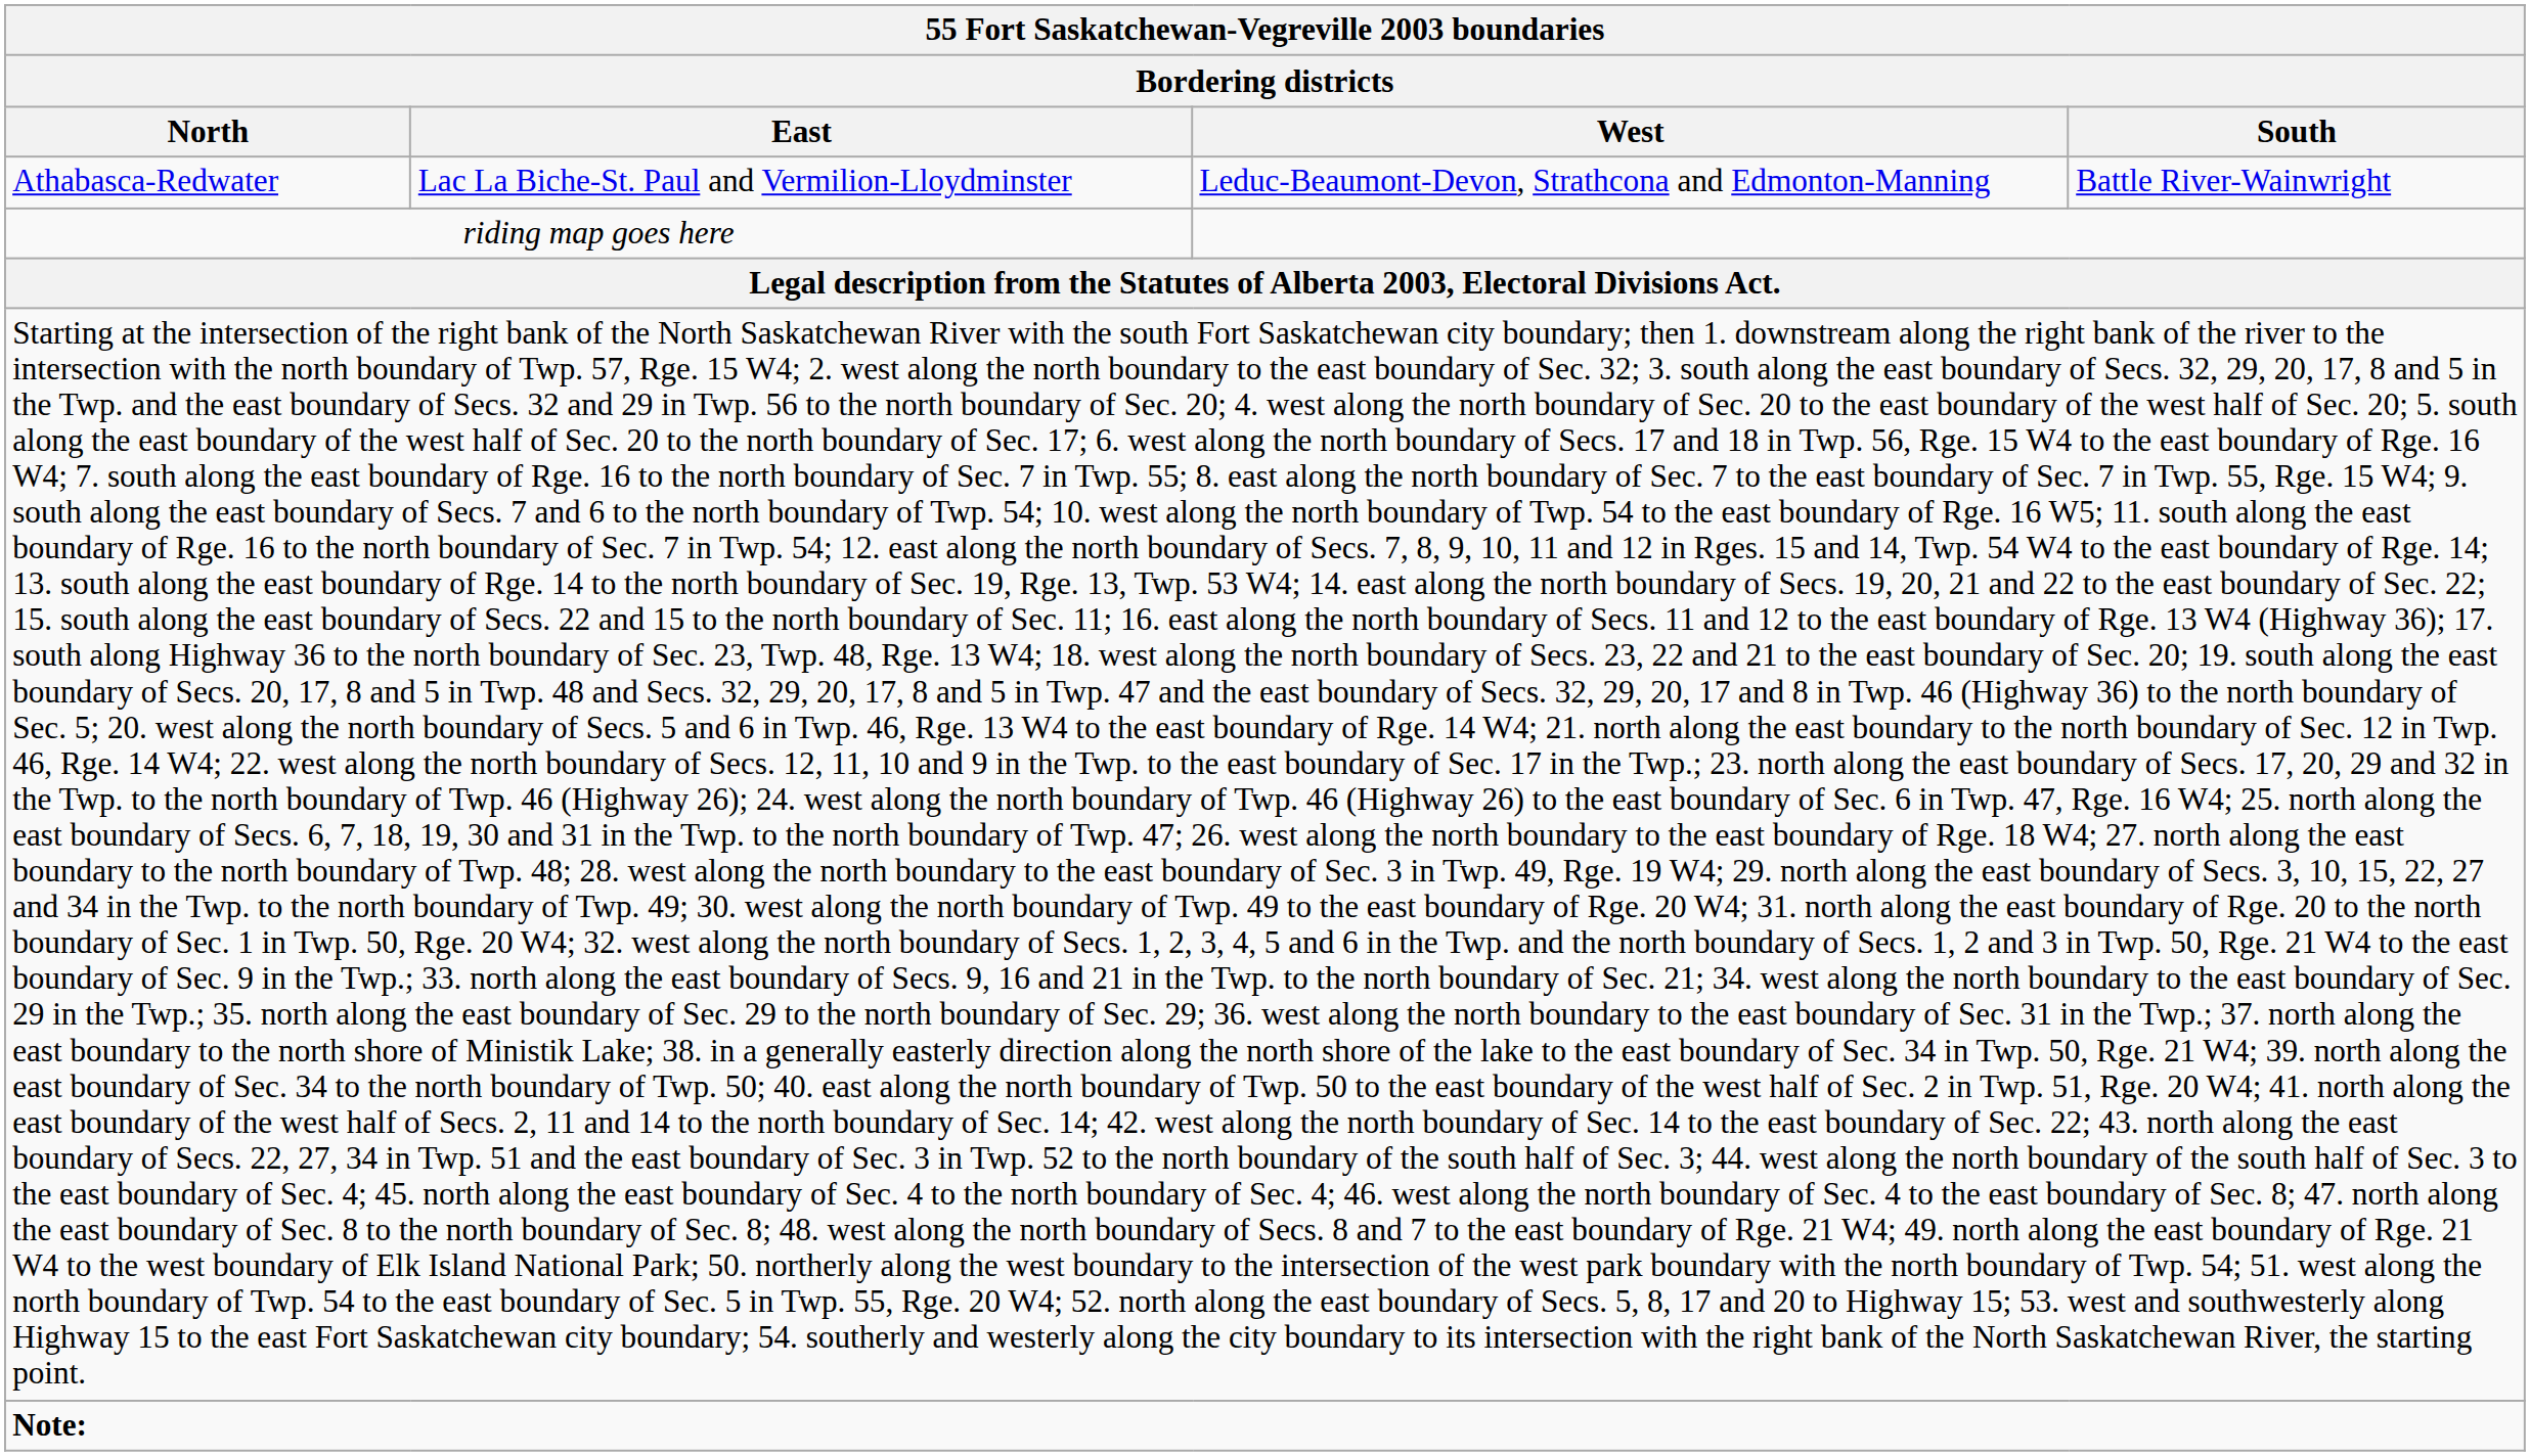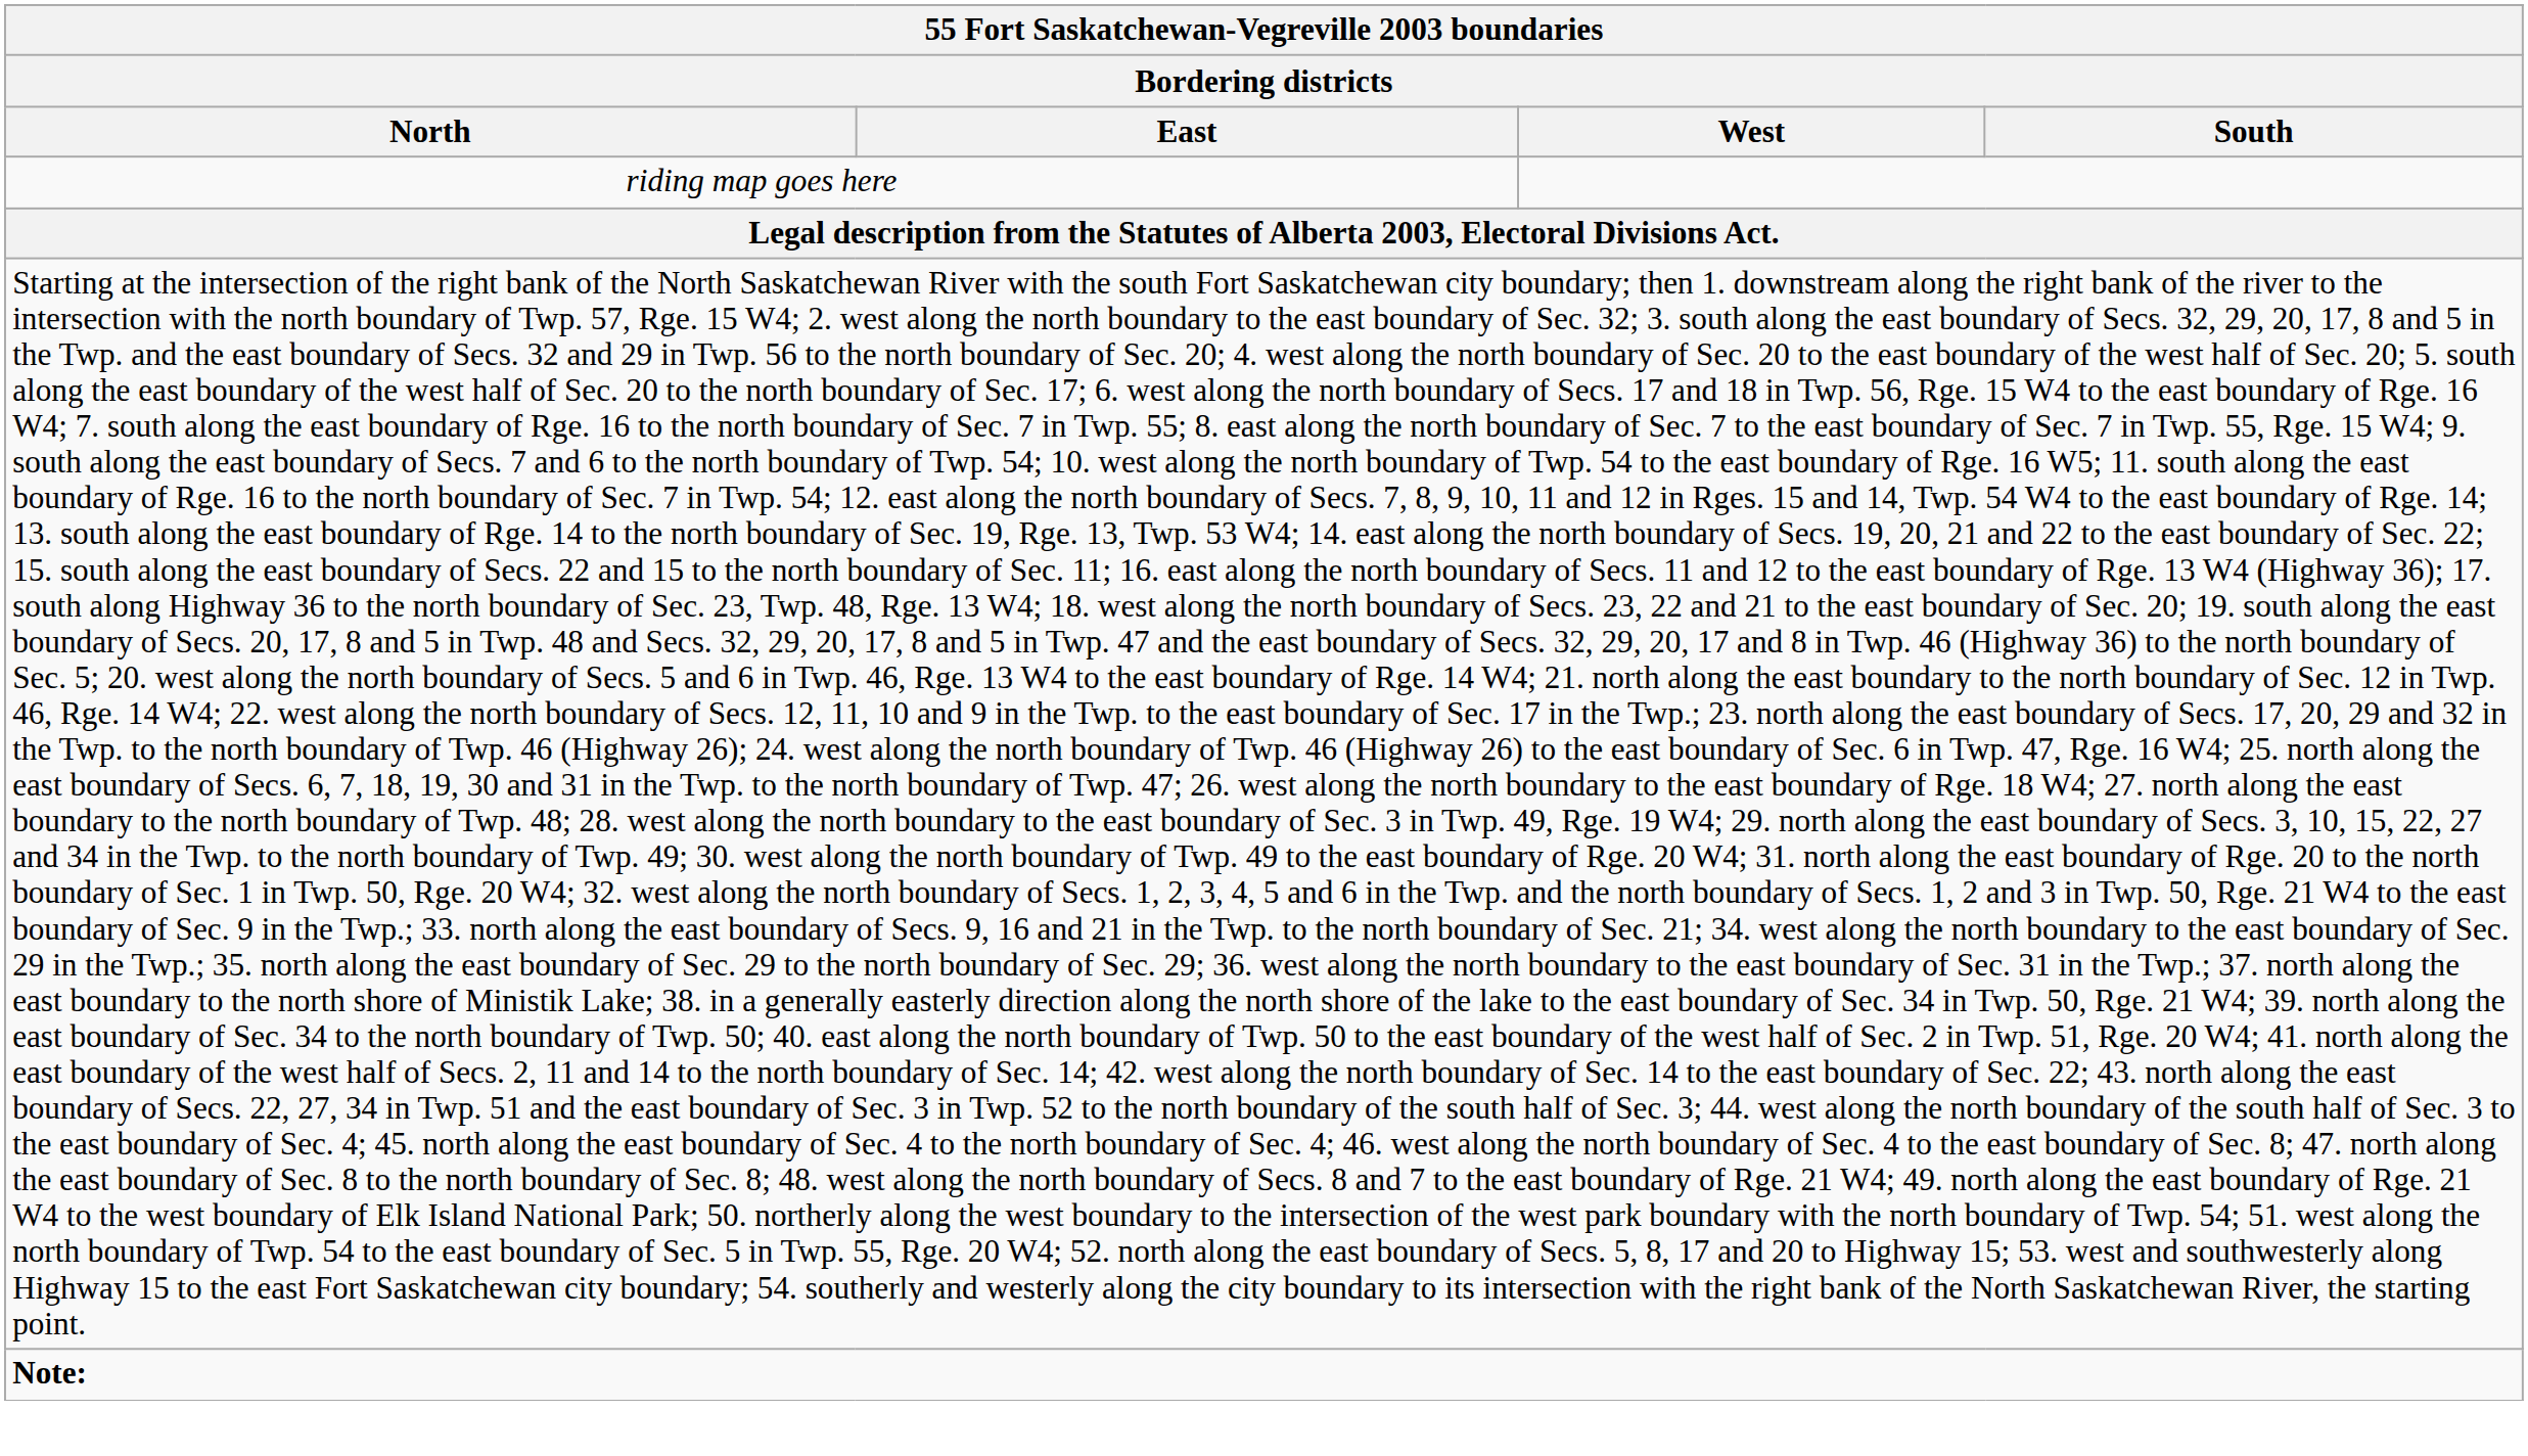 <table class="wikitable collapsible collapsed" style="width:100%;">
 <tr>
 <th colspan=4>55 Fort Saskatchewan-Vegreville 2003 boundaries</th>
 </tr>
 <tr>
 <th colspan=4>Bordering districts</th>
 </tr>
 <tr>
 <th>North</th>
 <th>East</th>
 <th>West</th>
 <th>South</th>
-</tr>
-<tr>
-<td><a href='#'>Athabasca-Redwater</a></td>
-<td><a href='#'>Lac La Biche-St. Paul</a> and <a href='#'>Vermilion-Lloydminster</a></td>
-<td><a href='#'>Leduc-Beaumont-Devon</a>, <a href='#'>Strathcona</a> and <a href='#'>Edmonton-Manning</a></td>
-<td><a href='#'>Battle River-Wainwright</a></td>
 </tr>
 <tr>
 <td colspan=2 align=center><em>riding map goes here</em></td>
 <td colspan=2 align=center></td>
 </tr>
 <tr>
 <th colspan=4>Legal description from the Statutes of Alberta 2003, Electoral Divisions Act.</th>
 </tr>
 <tr>
 <td colspan=4>Starting at the intersection of the right bank of the North Saskatchewan River with the south Fort Saskatchewan city boundary; then 1. downstream along the right bank of the river to the intersection with the north boundary of Twp. 57, Rge. 15 W4; 2. west along the north boundary to the east boundary of Sec. 32; 3. south along the east boundary of Secs. 32, 29, 20, 17, 8 and 5 in the Twp. and the east boundary of Secs. 32 and 29 in Twp. 56 to the north boundary of Sec. 20; 4. west along the north boundary of Sec. 20 to the east boundary of the west half of Sec. 20; 5. south along the east boundary of the west half of Sec. 20 to the north boundary of Sec. 17; 6. west along the north boundary of Secs. 17 and 18 in Twp. 56, Rge. 15 W4 to the east boundary of Rge. 16 W4; 7. south along the east boundary of Rge. 16 to the north boundary of Sec. 7 in Twp. 55; 8. east along the north boundary of Sec. 7 to the east boundary of Sec. 7 in Twp. 55, Rge. 15 W4; 9. south along the east boundary of Secs. 7 and 6 to the north boundary of Twp. 54; 10. west along the north boundary of Twp. 54 to the east boundary of Rge. 16 W5; 11. south along the east boundary of Rge. 16 to the north boundary of Sec. 7 in Twp. 54; 12. east along the north boundary of Secs. 7, 8, 9, 10, 11 and 12 in Rges. 15 and 14, Twp. 54 W4 to the east boundary of Rge. 14; 13. south along the east boundary of Rge. 14 to the north boundary of Sec. 19, Rge. 13, Twp. 53 W4; 14. east along the north boundary of Secs. 19, 20, 21 and 22 to the east boundary of Sec. 22; 15. south along the east boundary of Secs. 22 and 15 to the north boundary of Sec. 11; 16. east along the north boundary of Secs. 11 and 12 to the east boundary of Rge. 13 W4 (Highway 36); 17. south along Highway 36 to the north boundary of Sec. 23, Twp. 48, Rge. 13 W4; 18. west along the north boundary of Secs. 23, 22 and 21 to the east boundary of Sec. 20; 19. south along the east boundary of Secs. 20, 17, 8 and 5 in Twp. 48 and Secs. 32, 29, 20, 17, 8 and 5 in Twp. 47 and the east boundary of Secs. 32, 29, 20, 17 and 8 in Twp. 46 (Highway 36) to the north boundary of Sec. 5; 20. west along the north boundary of Secs. 5 and 6 in Twp. 46, Rge. 13 W4 to the east boundary of Rge. 14 W4; 21. north along the east boundary to the north boundary of Sec. 12 in Twp. 46, Rge. 14 W4; 22. west along the north boundary of Secs. 12, 11, 10 and 9 in the Twp. to the east boundary of Sec. 17 in the Twp.; 23. north along the east boundary of Secs. 17, 20, 29 and 32 in the Twp. to the north boundary of Twp. 46 (Highway 26); 24. west along the north boundary of Twp. 46 (Highway 26) to the east boundary of Sec. 6 in Twp. 47, Rge. 16 W4; 25. north along the east boundary of Secs. 6, 7, 18, 19, 30 and 31 in the Twp. to the north boundary of Twp. 47; 26. west along the north boundary to the east boundary of Rge. 18 W4; 27. north along the east boundary to the north boundary of Twp. 48; 28. west along the north boundary to the east boundary of Sec. 3 in Twp. 49, Rge. 19 W4; 29. north along the east boundary of Secs. 3, 10, 15, 22, 27 and 34 in the Twp. to the north boundary of Twp. 49; 30. west along the north boundary of Twp. 49 to the east boundary of Rge. 20 W4; 31. north along the east boundary of Rge. 20 to the north boundary of Sec. 1 in Twp. 50, Rge. 20 W4; 32. west along the north boundary of Secs. 1, 2, 3, 4, 5 and 6 in the Twp. and the north boundary of Secs. 1, 2 and 3 in Twp. 50, Rge. 21 W4 to the east boundary of Sec. 9 in the Twp.; 33. north along the east boundary of Secs. 9, 16 and 21 in the Twp. to the north boundary of Sec. 21; 34. west along the north boundary to the east boundary of Sec. 29 in the Twp.; 35. north along the east boundary of Sec. 29 to the north boundary of Sec. 29; 36. west along the north boundary to the east boundary of Sec. 31 in the Twp.; 37. north along the east boundary to the north shore of Ministik Lake; 38. in a generally easterly direction along the north shore of the lake to the east boundary of Sec. 34 in Twp. 50, Rge. 21 W4; 39. north along the east boundary of Sec. 34 to the north boundary of Twp. 50; 40. east along the north boundary of Twp. 50 to the east boundary of the west half of Sec. 2 in Twp. 51, Rge. 20 W4; 41. north along the east boundary of the west half of Secs. 2, 11 and 14 to the north boundary of Sec. 14; 42. west along the north boundary of Sec. 14 to the east boundary of Sec. 22; 43. north along the east boundary of Secs. 22, 27, 34 in Twp. 51 and the east boundary of Sec. 3 in Twp. 52 to the north boundary of the south half of Sec. 3; 44. west along the north boundary of the south half of Sec. 3 to the east boundary of Sec. 4; 45. north along the east boundary of Sec. 4 to the north boundary of Sec. 4; 46. west along the north boundary of Sec. 4 to the east boundary of Sec. 8; 47. north along the east boundary of Sec. 8 to the north boundary of Sec. 8; 48. west along the north boundary of Secs. 8 and 7 to the east boundary of Rge. 21 W4; 49. north along the east boundary of Rge. 21 W4 to the west boundary of Elk Island National Park; 50. northerly along the west boundary to the intersection of the west park boundary with the north boundary of Twp. 54; 51. west along the north boundary of Twp. 54 to the east boundary of Sec. 5 in Twp. 55, Rge. 20 W4; 52. north along the east boundary of Secs. 5, 8, 17 and 20 to Highway 15; 53. west and southwesterly along Highway 15 to the east Fort Saskatchewan city boundary; 54. southerly and westerly along the city boundary to its intersection with the right bank of the North Saskatchewan River, the starting point.</td>
 </tr>
 <tr>
 <td colspan=4><strong>Note:</strong></td>
 </tr>
 </table>
